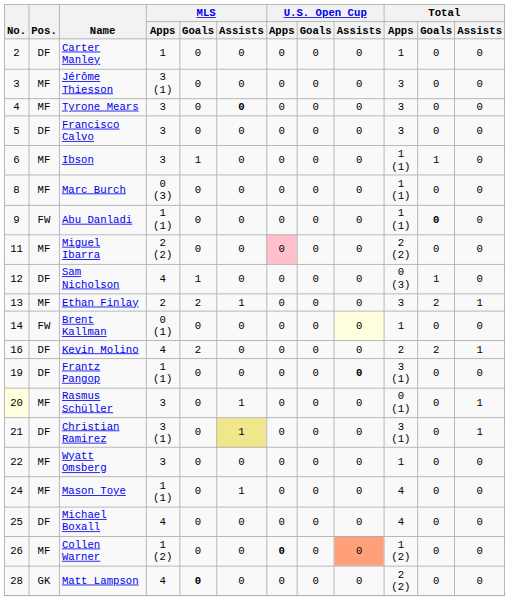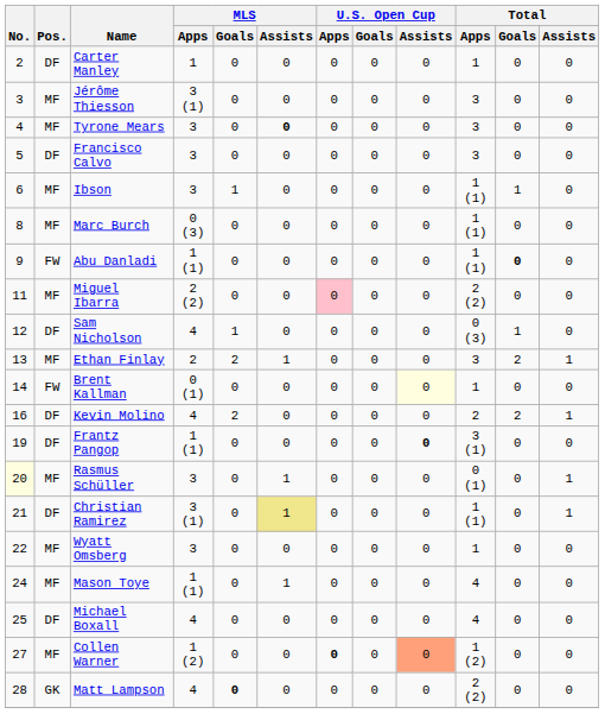 <table class="wikitable" style="text-align:center">
 <tr>
 <th rowspan="2" style="vertical-align:bottom;">No.</th>
 <th rowspan="2" style="vertical-align:bottom;">Pos.</th>
 <th rowspan="2" style="vertical-align:bottom;">Name</th>
 <th colspan="3" style="width:60px;"><a href='#'>MLS</a></th>
 <th colspan="3" style="width:60px;"><a href='#'>U.S. Open Cup</a></th>
 <th colspan="3" style="width:60px;">Total</th>
 </tr>
 <tr>
 <th>Apps</th>
 <th>Goals</th>
 <th>Assists</th>
 <th>Apps</th>
 <th>Goals</th>
 <th>Assists</th>
 <th>Apps</th>
 <th>Goals</th>
 <th>Assists</th>
 </tr>
 <tr>
 <td>2</td>
 <td>DF</td>
 <td align="left"> <a href='#'>Carter Manley</a></td>
 <td>1</td>
 <td>0</td>
 <td>0</td>
 <td>0</td>
 <td>0</td>
 <td>0</td>
 <td>1</td>
 <td>0</td>
 <td>0</td>
 </tr>
 <tr>
 <td>3</td>
 <td>MF</td>
 <td align="left"> <a href='#'>Jérôme Thiesson</a></td>
 <td>3 (1)</td>
 <td>0</td>
 <td>0</td>
 <td>0</td>
 <td>0</td>
 <td>0</td>
 <td>3</td>
 <td>0</td>
 <td>0</td>
 </tr>
 <tr>
 <td>4</td>
 <td>MF</td>
 <td align="left"> <a href='#'>Tyrone Mears</a></td>
 <td>3</td>
 <td>0</td>
 <td><strong>0</strong></td>
 <td>0</td>
 <td>0</td>
 <td>0</td>
 <td>3</td>
 <td>0</td>
 <td>0</td>
 </tr>
 <tr>
 <td>5</td>
 <td>DF</td>
 <td align="left"> <a href='#'>Francisco Calvo</a></td>
 <td>3</td>
 <td>0</td>
 <td>0</td>
 <td>0</td>
 <td>0</td>
 <td>0</td>
 <td>3</td>
 <td>0</td>
 <td>0</td>
 </tr>
 <tr>
 <td>6</td>
 <td>MF</td>
 <td align="left"> <a href='#'>Ibson</a></td>
 <td>3</td>
 <td>1</td>
 <td>0</td>
 <td>0</td>
 <td>0</td>
 <td>0</td>
 <td>1 (1)</td>
 <td>1</td>
 <td>0</td>
 </tr>
 <tr>
 <td>8</td>
 <td>MF</td>
 <td align="left"> <a href='#'>Marc Burch</a></td>
 <td>0 (3)</td>
 <td>0</td>
 <td>0</td>
 <td>0</td>
 <td>0</td>
 <td>0</td>
 <td>1 (1)</td>
 <td>0</td>
 <td>0</td>
 </tr>
 <tr>
 <td>9</td>
 <td>FW</td>
 <td align="left"> <a href='#'>Abu Danladi</a></td>
 <td>1 (1)</td>
 <td>0</td>
 <td>0</td>
 <td>0</td>
 <td>0</td>
 <td>0</td>
 <td>1 (1)</td>
 <td><strong>0</strong></td>
 <td>0</td>
 </tr>
 <tr>
 <td>11</td>
 <td>MF</td>
 <td align="left"> <a href='#'>Miguel Ibarra</a></td>
 <td>2 (2)</td>
 <td>0</td>
 <td>0</td>
 <td style="background: pink;">0</td>
 <td>0</td>
 <td>0</td>
 <td>2 (2)</td>
 <td>0</td>
 <td>0</td>
 </tr>
 <tr>
 <td>12</td>
 <td>DF</td>
 <td align="left"> <a href='#'>Sam Nicholson</a></td>
 <td>4</td>
 <td>1</td>
 <td>0</td>
 <td>0</td>
 <td>0</td>
 <td>0</td>
 <td>0 (3)</td>
 <td>1</td>
 <td>0</td>
 </tr>
 <tr>
 <td>13</td>
 <td>MF</td>
 <td align="left"> <a href='#'>Ethan Finlay</a></td>
 <td>2</td>
 <td>2</td>
 <td>1</td>
 <td>0</td>
 <td>0</td>
 <td>0</td>
 <td>3</td>
 <td>2</td>
 <td>1</td>
 </tr>
 <tr>
 <td>14</td>
 <td>FW</td>
 <td align="left"> <a href='#'>Brent Kallman</a></td>
 <td>0 (1)</td>
 <td>0</td>
 <td>0</td>
 <td>0</td>
 <td>0</td>
 <td style="background: lightyellow;">0</td>
 <td>1</td>
 <td>0</td>
 <td>0<br></td>
 </tr>
 <tr>
 <td>16</td>
 <td>DF</td>
 <td align="left"> <a href='#'>Kevin Molino</a></td>
 <td>4</td>
 <td>2</td>
 <td>0</td>
 <td>0</td>
 <td>0</td>
 <td>0</td>
 <td>2</td>
 <td>2</td>
 <td>1</td>
 </tr>
 <tr>
 <td>19</td>
 <td>DF</td>
 <td align="left"> <a href='#'>Frantz Pangop</a></td>
 <td>1 (1)</td>
 <td>0</td>
 <td>0</td>
 <td>0</td>
 <td>0</td>
 <td><strong>0</strong></td>
 <td>3 (1)</td>
 <td>0</td>
 <td>0</td>
 </tr>
 <tr>
 <td style="background: lightyellow;">20</td>
 <td>MF</td>
 <td align="left"> <a href='#'>Rasmus Schüller</a></td>
 <td>3</td>
 <td>0</td>
 <td>1</td>
 <td>0</td>
 <td>0</td>
 <td>0</td>
 <td>0 (1)</td>
 <td>0</td>
 <td>1</td>
 </tr>
 <tr>
 <td>21</td>
 <td>DF</td>
 <td align="left"> <a href='#'>Christian Ramirez</a></td>
 <td>3 (1)</td>
 <td>0</td>
 <td style="background: khaki;">1</td>
 <td>0</td>
 <td>0</td>
 <td>0</td>
-<td>3 (1)</td>
+<td>1 (1)</td>
 <td>0</td>
 <td>1</td>
 </tr>
 <tr>
 <td>22</td>
 <td>MF</td>
 <td align="left"> <a href='#'>Wyatt Omsberg</a></td>
 <td>3</td>
 <td>0</td>
 <td>0</td>
 <td>0</td>
 <td>0</td>
 <td>0</td>
 <td>1</td>
 <td>0</td>
 <td>0</td>
 </tr>
 <tr>
 <td>24</td>
 <td>MF</td>
 <td align="left"> <a href='#'>Mason Toye</a></td>
 <td>1 (1)</td>
 <td>0</td>
 <td>1</td>
 <td>0</td>
 <td>0</td>
 <td>0</td>
 <td>4</td>
 <td>0</td>
 <td>0</td>
 </tr>
 <tr>
 <td>25</td>
 <td>DF</td>
 <td align="left"> <a href='#'>Michael Boxall</a></td>
 <td>4</td>
 <td>0</td>
 <td>0</td>
 <td>0</td>
 <td>0</td>
 <td>0</td>
 <td>4</td>
 <td>0</td>
 <td>0</td>
 </tr>
 <tr>
-<td>26</td>
+<td>27</td>
 <td>MF</td>
 <td align="left"> <a href='#'>Collen Warner</a></td>
 <td>1 (2)</td>
 <td>0</td>
 <td>0</td>
 <td><strong>0</strong></td>
 <td>0</td>
 <td style="background: lightsalmon;">0</td>
 <td>1 (2)</td>
 <td>0</td>
 <td>0</td>
 </tr>
 <tr>
 <td>28</td>
 <td>GK</td>
 <td align="left"> <a href='#'>Matt Lampson</a></td>
 <td>4</td>
 <td><strong>0</strong></td>
 <td>0</td>
 <td>0</td>
 <td>0</td>
 <td>0</td>
 <td>2 (2)</td>
 <td>0</td>
 <td>0</td>
 </tr>
 <tr>
 </tr>
 </table>
